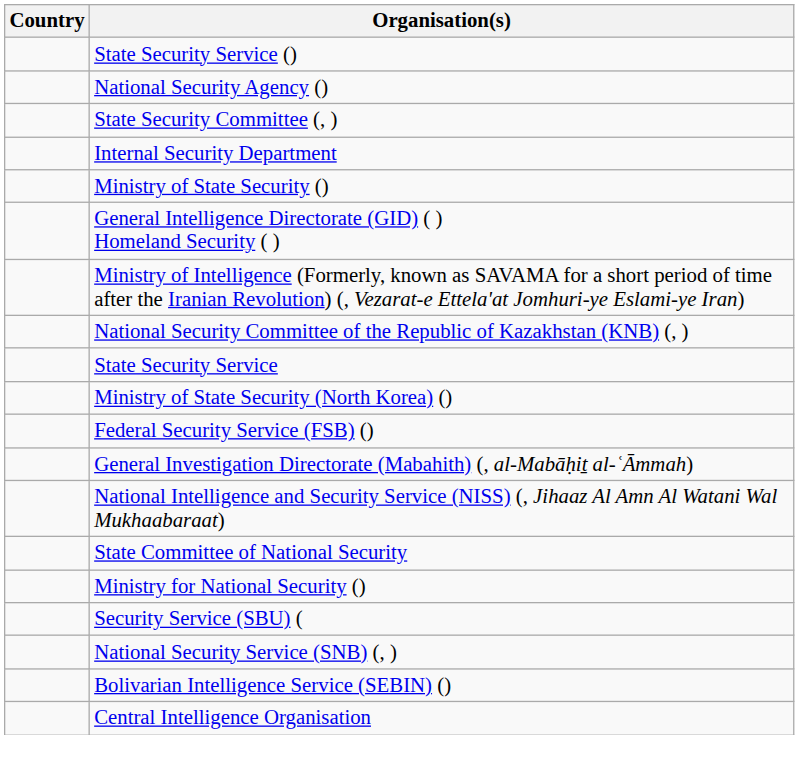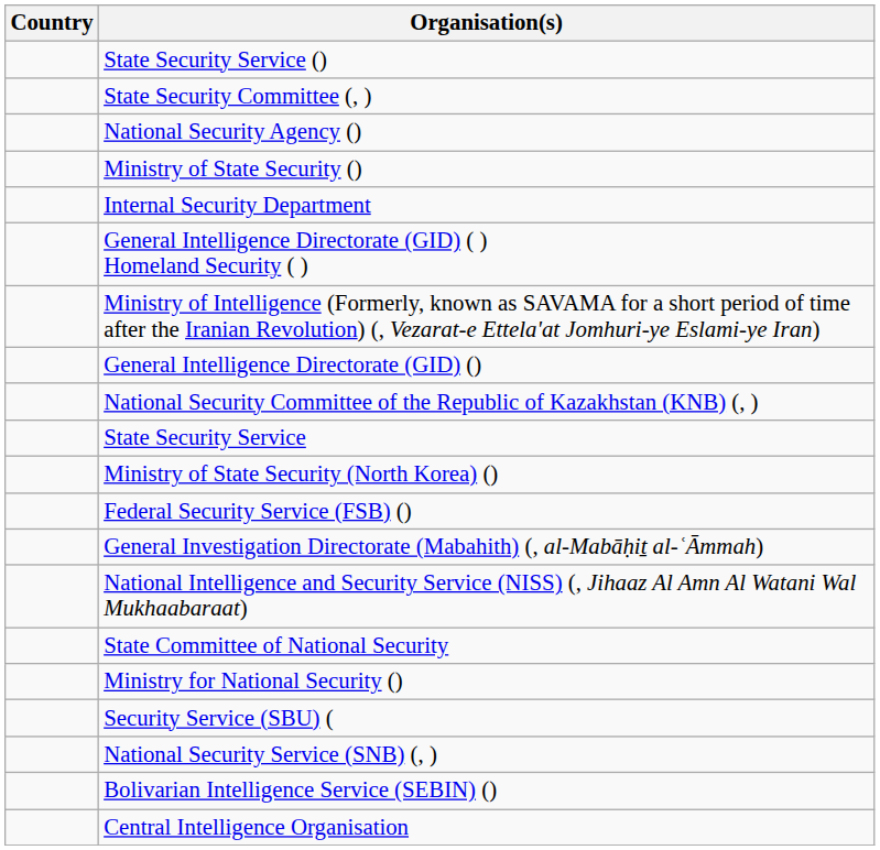 <table class="wikitable sortable">
 <tr>
 <th>Country</th>
 <th>Organisation(s)</th>
 </tr>
 <tr>
 <td></td>
 <td><a href='#'>State Security Service</a> ()</td>
 </tr>
 <tr>
 <td></td>
+<td><a href='#'>State Security Committee</a> (, )</td>
+</tr>
+<tr>
+<td></td>
 <td><a href='#'>National Security Agency</a> ()</td>
 </tr>
 <tr>
 <td></td>
-<td><a href='#'>State Security Committee</a> (, )</td>
+<td><a href='#'>Ministry of State Security</a> ()</td>
 </tr>
 <tr>
 <td></td>
 <td><a href='#'>Internal Security Department</a></td>
-</tr>
-<tr>
-<td></td>
-<td><a href='#'>Ministry of State Security</a> ()</td>
 </tr>
 <tr>
 <td></td>
 <td><a href='#'>General Intelligence Directorate (GID)</a> (  )<br><a href='#'>Homeland Security</a> ( )</td>
 </tr>
 <tr>
 <td></td>
 <td><a href='#'>Ministry of Intelligence</a> (Formerly, known as SAVAMA for a short period of time after the <a href='#'>Iranian Revolution</a>) (, <em>Vezarat-e Ettela'at Jomhuri-ye Eslami-ye Iran</em>)</td>
+</tr>
+<tr>
+<td></td>
+<td><a href='#'>General Intelligence Directorate (GID)</a> ()</td>
 </tr>
 <tr>
 <td></td>
 <td><a href='#'>National Security Committee of the Republic of Kazakhstan (KNB)</a> (, )</td>
 </tr>
 <tr>
 <td></td>
 <td><a href='#'>State Security Service</a></td>
 </tr>
 <tr>
 <td></td>
 <td><a href='#'>Ministry of State Security (North Korea)</a> ()</td>
 </tr>
 <tr>
 <td></td>
 <td><a href='#'>Federal Security Service (FSB)</a> ()</td>
 </tr>
 <tr>
 <td></td>
 <td><a href='#'>General Investigation Directorate (Mabahith)</a> (, <em>al-Mabāḥiṯ al-ʿĀmmah</em>) </td>
 </tr>
 <tr>
 <td></td>
 <td><a href='#'>National Intelligence and Security Service (NISS)</a> (, <em>Jihaaz Al Amn Al Watani Wal Mukhaabaraat</em>)</td>
 </tr>
 <tr>
 <td></td>
 <td><a href='#'>State Committee of National Security</a></td>
 </tr>
 <tr>
 <td></td>
 <td><a href='#'>Ministry for National Security</a> ()</td>
 </tr>
 <tr>
 <td></td>
 <td><a href='#'>Security Service (SBU)</a> (</td>
 </tr>
 <tr>
 <td></td>
 <td><a href='#'>National Security Service (SNB)</a> (, )</td>
 </tr>
 <tr>
 <td></td>
 <td><a href='#'>Bolivarian Intelligence Service (SEBIN)</a> ()</td>
 </tr>
 <tr>
 <td></td>
 <td><a href='#'>Central Intelligence Organisation</a></td>
 </tr>
 </table>
